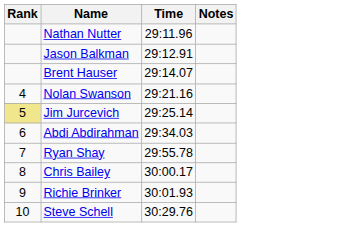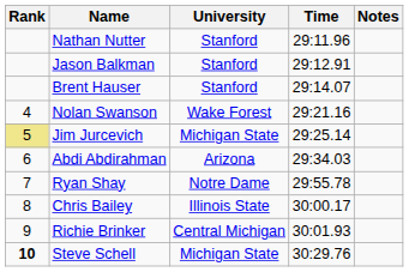 <table class="wikitable sortable" style="text-align:center">
 <tr>
 <th>Rank</th>
 <th>Name</th>
+<th>University</th>
 <th>Time</th>
 <th>Notes</th>
 </tr>
 <tr>
 <td></td>
 <td align=left><a href='#'>Nathan Nutter</a></td>
+<td><a href='#'>Stanford</a></td>
 <td>29:11.96</td>
 <td></td>
 </tr>
 <tr>
 <td></td>
 <td align=left><a href='#'>Jason Balkman</a></td>
+<td><a href='#'>Stanford</a></td>
 <td>29:12.91</td>
 <td></td>
 </tr>
 <tr>
 <td></td>
 <td align=left><a href='#'>Brent Hauser</a></td>
+<td><a href='#'>Stanford</a></td>
 <td>29:14.07</td>
 <td></td>
 </tr>
 <tr>
 <td>4</td>
 <td align=left><a href='#'>Nolan Swanson</a></td>
+<td><a href='#'>Wake Forest</a></td>
 <td>29:21.16</td>
 <td></td>
 </tr>
 <tr>
 <td style="background: khaki;">5</td>
 <td align=left><a href='#'>Jim Jurcevich</a></td>
+<td><a href='#'>Michigan State</a></td>
 <td>29:25.14</td>
 <td></td>
 </tr>
 <tr>
 <td>6</td>
 <td align=left><a href='#'>Abdi Abdirahman</a></td>
+<td><a href='#'>Arizona</a></td>
 <td>29:34.03</td>
 <td></td>
 </tr>
 <tr>
 <td>7</td>
 <td align=left><a href='#'>Ryan Shay</a></td>
+<td><a href='#'>Notre Dame</a></td>
 <td>29:55.78</td>
 <td></td>
 </tr>
 <tr>
 <td>8</td>
 <td align=left><a href='#'>Chris Bailey</a></td>
+<td><a href='#'>Illinois State</a></td>
 <td>30:00.17</td>
 <td></td>
 </tr>
 <tr>
 <td>9</td>
 <td align=left><a href='#'>Richie Brinker</a></td>
+<td><a href='#'>Central Michigan</a></td>
 <td>30:01.93</td>
 <td></td>
 </tr>
 <tr>
-<td>10</td>
+<td><strong>10</strong></td>
 <td align=left><a href='#'>Steve Schell</a></td>
+<td><a href='#'>Michigan State</a></td>
 <td>30:29.76</td>
 <td></td>
 </tr>
 </table>
